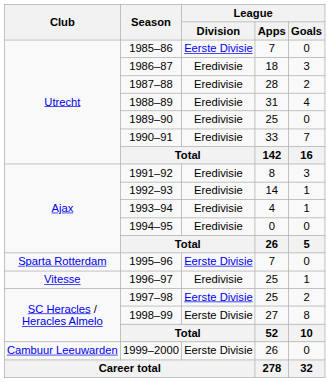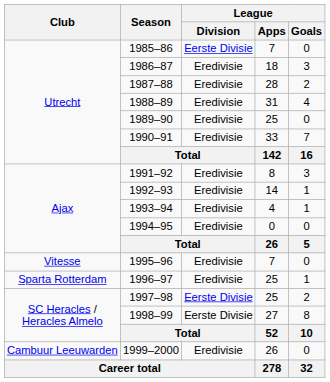 <table class="wikitable" style="text-align: center">
 <tr>
 <th rowspan="2">Club</th>
 <th rowspan="2">Season</th>
 <th colspan="3">League</th>
 </tr>
 <tr>
 <th>Division</th>
 <th>Apps</th>
 <th>Goals</th>
 </tr>
 <tr>
 <td rowspan="7"><a href='#'>Utrecht</a></td>
 <td>1985–86</td>
 <td><a href='#'>Eerste Divisie</a></td>
 <td>7</td>
 <td>0</td>
 </tr>
 <tr>
 <td>1986–87</td>
 <td>Eredivisie</td>
 <td>18</td>
 <td>3</td>
 </tr>
 <tr>
 <td>1987–88</td>
 <td>Eredivisie</td>
 <td>28</td>
 <td>2</td>
 </tr>
 <tr>
 <td>1988–89</td>
 <td>Eredivisie</td>
 <td>31</td>
 <td>4</td>
 </tr>
 <tr>
 <td>1989–90</td>
 <td>Eredivisie</td>
 <td>25</td>
 <td>0</td>
 </tr>
 <tr>
 <td>1990–91</td>
 <td>Eredivisie</td>
 <td>33</td>
 <td>7</td>
 </tr>
 <tr>
 <th colspan="2">Total</th>
 <th>142</th>
 <th>16</th>
 </tr>
 <tr>
 <td rowspan="5"><a href='#'>Ajax</a></td>
 <td>1991–92</td>
 <td>Eredivisie</td>
 <td>8</td>
 <td>3</td>
 </tr>
 <tr>
 <td>1992–93</td>
 <td>Eredivisie</td>
 <td>14</td>
 <td>1</td>
 </tr>
 <tr>
 <td>1993–94</td>
 <td>Eredivisie</td>
 <td>4</td>
 <td>1</td>
 </tr>
 <tr>
 <td>1994–95</td>
 <td>Eredivisie</td>
 <td>0</td>
 <td>0</td>
 </tr>
 <tr>
 <th colspan="2">Total</th>
 <th>26</th>
 <th>5</th>
 </tr>
 <tr>
-<td><a href='#'>Sparta Rotterdam</a></td>
+<td><a href='#'>Vitesse</a></td>
 <td>1995–96</td>
-<td><a href='#'>Eerste Divisie</a></td>
+<td>Eredivisie</td>
 <td>7</td>
 <td>0</td>
 </tr>
 <tr>
-<td><a href='#'>Vitesse</a></td>
+<td><a href='#'>Sparta Rotterdam</a></td>
 <td>1996–97</td>
 <td>Eredivisie</td>
 <td>25</td>
 <td>1</td>
 </tr>
 <tr>
 <td rowspan="3"><a href='#'>SC Heracles</a> / <br><a href='#'>Heracles Almelo</a></td>
 <td>1997–98</td>
 <td><a href='#'>Eerste Divisie</a></td>
 <td>25</td>
 <td>2</td>
 </tr>
 <tr>
 <td>1998–99</td>
 <td>Eerste Divisie</td>
 <td>27</td>
 <td>8</td>
 </tr>
 <tr>
 <th colspan="2">Total</th>
 <th>52</th>
 <th>10</th>
 </tr>
 <tr>
 <td><a href='#'>Cambuur Leeuwarden</a></td>
 <td>1999–2000</td>
-<td>Eerste Divisie</td>
+<td>Eredivisie</td>
 <td>26</td>
 <td>0</td>
 </tr>
 <tr>
 <th colspan="3">Career total</th>
 <th>278</th>
 <th>32</th>
 </tr>
 </table>
